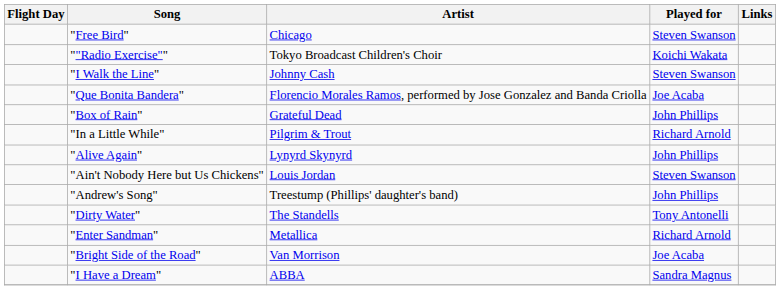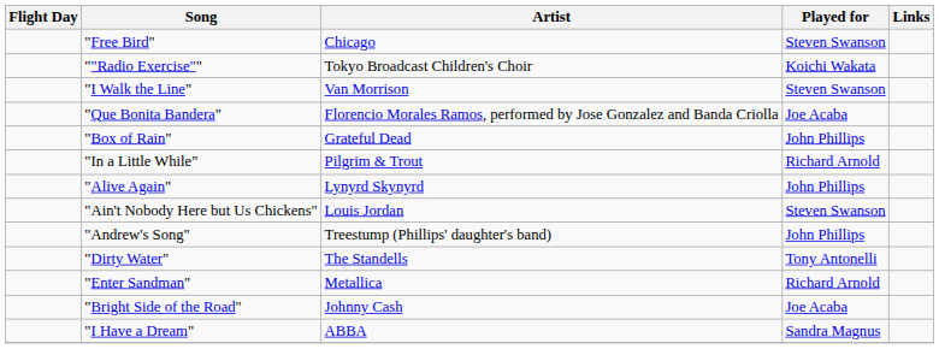 <table class="wikitable sortable">
 <tr>
 <th>Flight Day</th>
 <th>Song</th>
 <th>Artist</th>
 <th>Played for</th>
 <th class="unsortable">Links</th>
 </tr>
 <tr>
 <td></td>
 <td>"<a href='#'>Free Bird</a>"</td>
 <td><a href='#'>Chicago</a></td>
 <td><a href='#'>Steven Swanson</a></td>
 <td>  </td>
 </tr>
 <tr>
 <td></td>
 <td>"<a href='#'>"Radio Exercise"</a>"</td>
 <td>Tokyo Broadcast Children's Choir</td>
 <td><a href='#'>Koichi Wakata</a></td>
 <td>  </td>
 </tr>
 <tr>
 <td></td>
 <td>"<a href='#'>I Walk the Line</a>"</td>
-<td><a href='#'>Johnny Cash</a></td>
+<td><a href='#'>Van Morrison</a></td>
 <td><a href='#'>Steven Swanson</a></td>
 <td>  </td>
 </tr>
 <tr>
 <td></td>
 <td>"<a href='#'>Que Bonita Bandera</a>"</td>
 <td><a href='#'>Florencio Morales Ramos</a>, performed by Jose Gonzalez and Banda Criolla</td>
 <td><a href='#'>Joe Acaba</a></td>
 <td>  </td>
 </tr>
 <tr>
 <td></td>
 <td>"<a href='#'>Box of Rain</a>"</td>
 <td><a href='#'>Grateful Dead</a></td>
 <td><a href='#'>John Phillips</a></td>
 <td>  </td>
 </tr>
 <tr>
 <td></td>
 <td>"In a Little While"</td>
 <td><a href='#'>Pilgrim & Trout</a></td>
 <td><a href='#'>Richard Arnold</a></td>
 <td>  </td>
 </tr>
 <tr>
 <td></td>
 <td>"<a href='#'>Alive Again</a>"</td>
 <td><a href='#'>Lynyrd Skynyrd</a></td>
 <td><a href='#'>John Phillips</a></td>
 <td>  </td>
 </tr>
 <tr>
 <td></td>
 <td>"Ain't Nobody Here but Us Chickens"</td>
 <td><a href='#'>Louis Jordan</a></td>
 <td><a href='#'>Steven Swanson</a></td>
 <td>  </td>
 </tr>
 <tr>
 <td></td>
 <td>"Andrew's Song"</td>
 <td>Treestump (Phillips' daughter's band)</td>
 <td><a href='#'>John Phillips</a></td>
 <td>  </td>
 </tr>
 <tr>
 <td></td>
 <td>"<a href='#'>Dirty Water</a>"</td>
 <td><a href='#'>The Standells</a></td>
 <td><a href='#'>Tony Antonelli</a></td>
 <td>  </td>
 </tr>
 <tr>
 <td></td>
 <td>"<a href='#'>Enter Sandman</a>"</td>
 <td><a href='#'>Metallica</a></td>
 <td><a href='#'>Richard Arnold</a></td>
 <td>  </td>
 </tr>
 <tr>
 <td></td>
 <td>"<a href='#'>Bright Side of the Road</a>"</td>
-<td><a href='#'>Van Morrison</a></td>
+<td><a href='#'>Johnny Cash</a></td>
 <td><a href='#'>Joe Acaba</a></td>
 <td>  </td>
 </tr>
 <tr>
 <td></td>
 <td>"<a href='#'>I Have a Dream</a>"</td>
 <td><a href='#'>ABBA</a></td>
 <td><a href='#'>Sandra Magnus</a></td>
 <td>  </td>
 </tr>
 <tr>
 </tr>
 </table>
